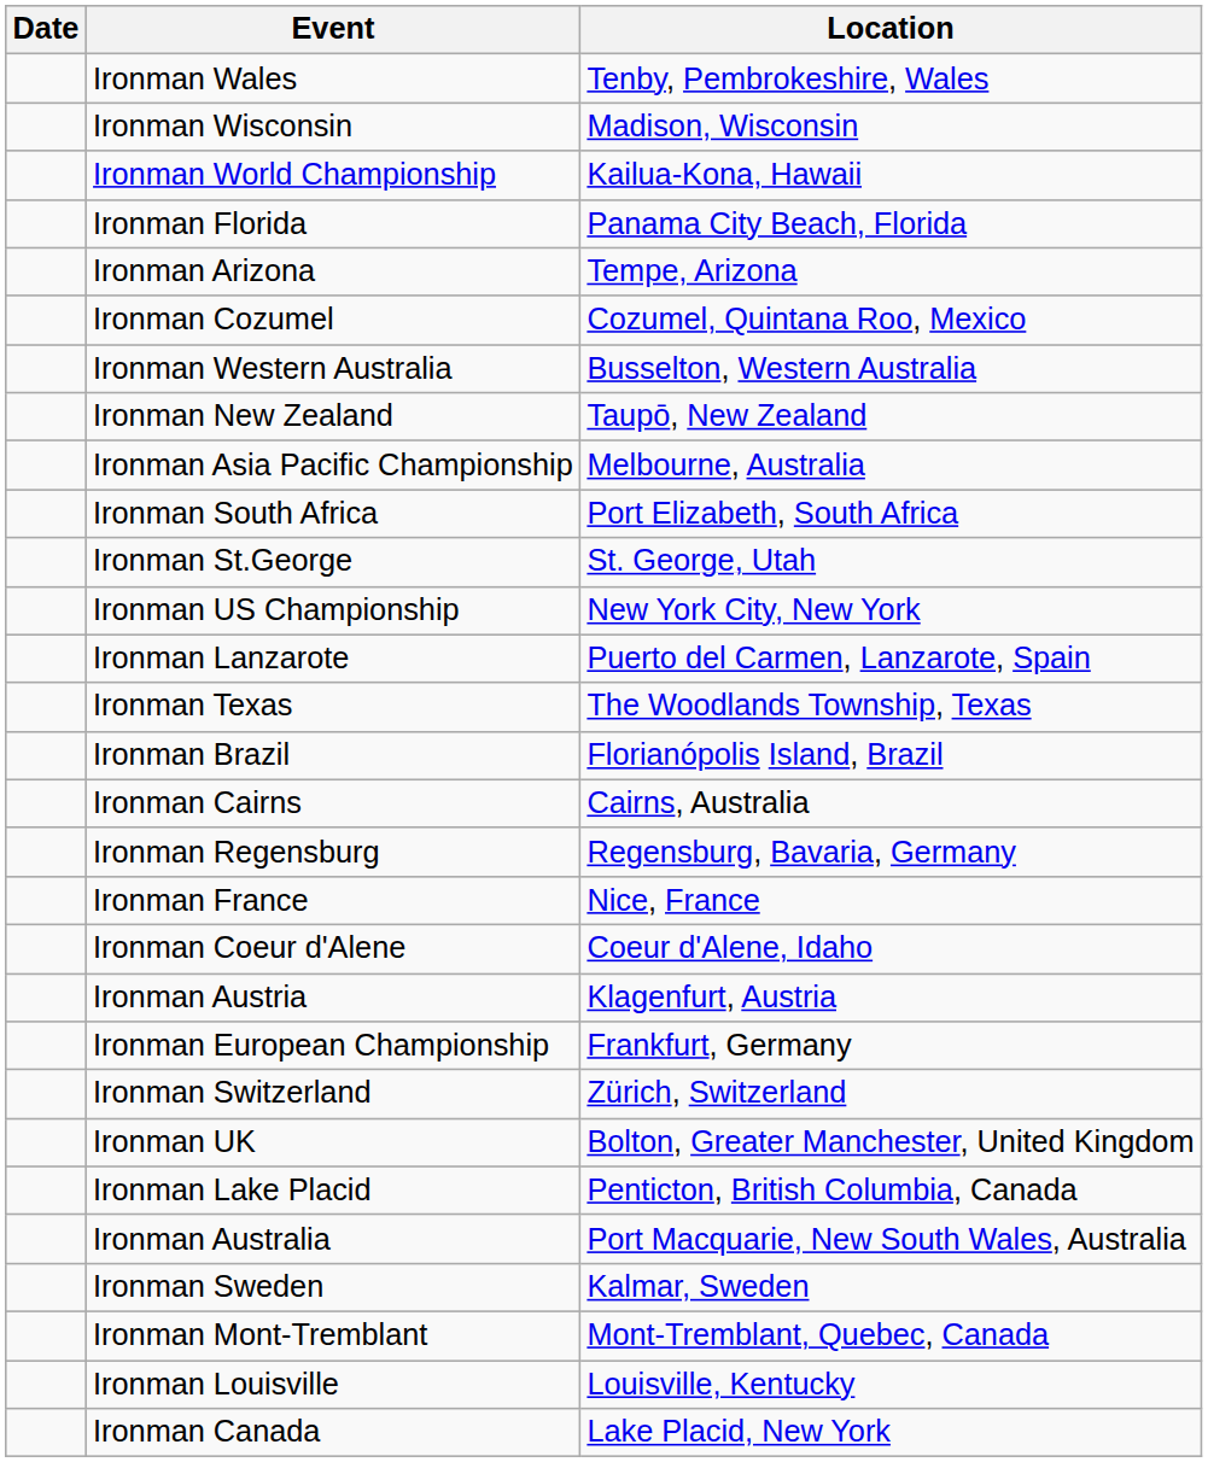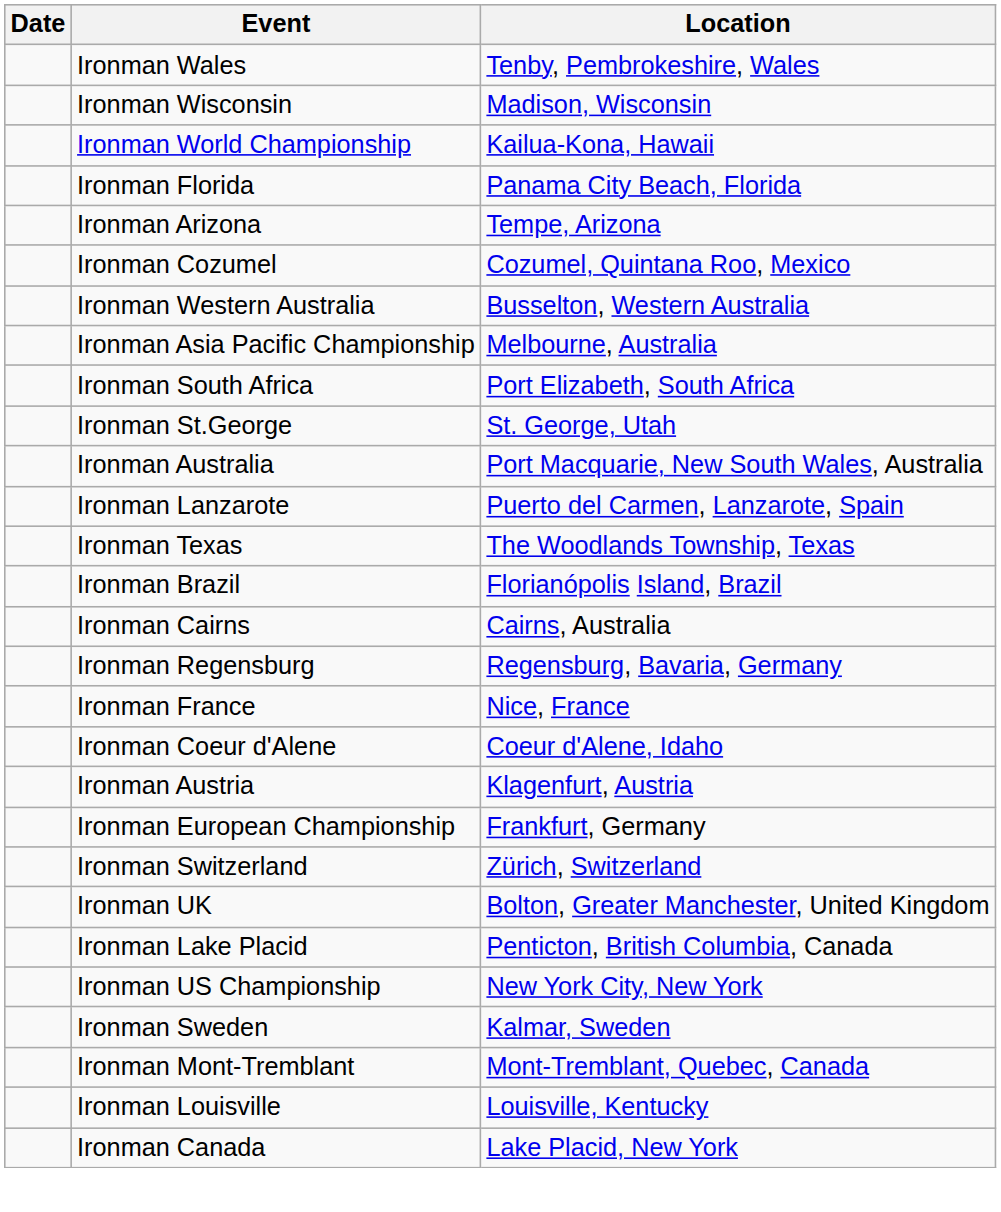 <table class="wikitable sortable">
 <tr>
 <th>Date</th>
 <th>Event</th>
 <th>Location</th>
 </tr>
 <tr>
 <td align = "right"></td>
 <td>Ironman Wales</td>
 <td> <a href='#'>Tenby</a>, <a href='#'>Pembrokeshire</a>, <a href='#'>Wales</a></td>
 </tr>
 <tr>
 <td align = "right"></td>
 <td>Ironman Wisconsin</td>
 <td> <a href='#'>Madison, Wisconsin</a></td>
 </tr>
 <tr>
 <td align = "right"></td>
 <td><a href='#'>Ironman World Championship</a></td>
 <td> <a href='#'>Kailua-Kona, Hawaii</a></td>
 </tr>
 <tr>
 <td align = "right"></td>
 <td>Ironman Florida</td>
 <td> <a href='#'>Panama City Beach, Florida</a></td>
 </tr>
 <tr>
 <td align = "right"></td>
 <td>Ironman Arizona</td>
 <td> <a href='#'>Tempe, Arizona</a></td>
 </tr>
 <tr>
 <td align = "right"></td>
 <td>Ironman Cozumel</td>
 <td> <a href='#'>Cozumel, Quintana Roo</a>, <a href='#'>Mexico</a></td>
 </tr>
 <tr>
 <td align = "right"></td>
 <td>Ironman Western Australia</td>
 <td> <a href='#'>Busselton</a>, <a href='#'>Western Australia</a></td>
 </tr>
 <tr>
 <td align = "right"></td>
-<td>Ironman New Zealand</td>
-<td> <a href='#'>Taupō</a>, <a href='#'>New Zealand</a></td>
-</tr>
-<tr>
-<td align = "right"></td>
 <td>Ironman Asia Pacific Championship</td>
 <td> <a href='#'>Melbourne</a>, <a href='#'>Australia</a></td>
 </tr>
 <tr>
 <td align = "right"></td>
 <td>Ironman South Africa</td>
 <td> <a href='#'>Port Elizabeth</a>, <a href='#'>South Africa</a></td>
 </tr>
 <tr>
 <td align = "right"></td>
 <td>Ironman St.George</td>
 <td> <a href='#'>St. George, Utah</a></td>
 </tr>
 <tr>
 <td align = "right"></td>
-<td>Ironman US Championship</td>
-<td> <a href='#'>New York City, New York</a></td>
+<td>Ironman Australia</td>
+<td> <a href='#'>Port Macquarie, New South Wales</a>, Australia</td>
 </tr>
 <tr>
 <td align = "right"></td>
 <td>Ironman Lanzarote</td>
 <td> <a href='#'>Puerto del Carmen</a>, <a href='#'>Lanzarote</a>, <a href='#'>Spain</a></td>
 </tr>
 <tr>
 <td align = "right"></td>
 <td>Ironman Texas</td>
 <td> <a href='#'>The Woodlands Township</a>, <a href='#'>Texas</a></td>
 </tr>
 <tr>
 <td align = "right"></td>
 <td>Ironman Brazil</td>
 <td> <a href='#'>Florianópolis</a> <a href='#'>Island</a>, <a href='#'>Brazil</a></td>
 </tr>
 <tr>
 <td align = "right"></td>
 <td>Ironman Cairns</td>
 <td> <a href='#'>Cairns</a>, Australia</td>
 </tr>
 <tr>
 <td align = "right"></td>
 <td>Ironman Regensburg</td>
 <td> <a href='#'>Regensburg</a>, <a href='#'>Bavaria</a>, <a href='#'>Germany</a></td>
 </tr>
 <tr>
 <td align = "right"></td>
 <td>Ironman France</td>
 <td> <a href='#'>Nice</a>, <a href='#'>France</a></td>
 </tr>
 <tr>
 <td align = "right"></td>
 <td>Ironman Coeur d'Alene</td>
 <td> <a href='#'>Coeur d'Alene, Idaho</a></td>
 </tr>
 <tr>
 <td align = "right"></td>
 <td>Ironman Austria</td>
 <td> <a href='#'>Klagenfurt</a>, <a href='#'>Austria</a></td>
 </tr>
 <tr>
 <td align = "right"></td>
 <td>Ironman European Championship</td>
 <td> <a href='#'>Frankfurt</a>, Germany</td>
 </tr>
 <tr>
 <td align = "right"></td>
 <td>Ironman Switzerland</td>
 <td> <a href='#'>Zürich</a>, <a href='#'>Switzerland</a></td>
 </tr>
 <tr>
 <td align = "right"></td>
 <td>Ironman UK</td>
 <td> <a href='#'>Bolton</a>, <a href='#'>Greater Manchester</a>, United Kingdom</td>
 </tr>
 <tr>
 <td align = "right"></td>
 <td>Ironman Lake Placid</td>
 <td> <a href='#'>Penticton</a>, <a href='#'>British Columbia</a>, Canada</td>
 </tr>
 <tr>
 <td align = "right"></td>
-<td>Ironman Australia</td>
-<td> <a href='#'>Port Macquarie, New South Wales</a>, Australia</td>
+<td>Ironman US Championship</td>
+<td> <a href='#'>New York City, New York</a></td>
 </tr>
 <tr>
 <td align = "right"></td>
 <td>Ironman Sweden</td>
 <td> <a href='#'>Kalmar, Sweden</a></td>
 </tr>
 <tr>
 <td align = "right"></td>
 <td>Ironman Mont-Tremblant</td>
 <td> <a href='#'>Mont-Tremblant, Quebec</a>, <a href='#'>Canada</a></td>
 </tr>
 <tr>
 <td align = "right"></td>
 <td>Ironman Louisville</td>
 <td> <a href='#'>Louisville, Kentucky</a></td>
 </tr>
 <tr>
 <td align = "right"></td>
 <td>Ironman Canada</td>
 <td> <a href='#'>Lake Placid, New York</a></td>
 </tr>
 </table>
